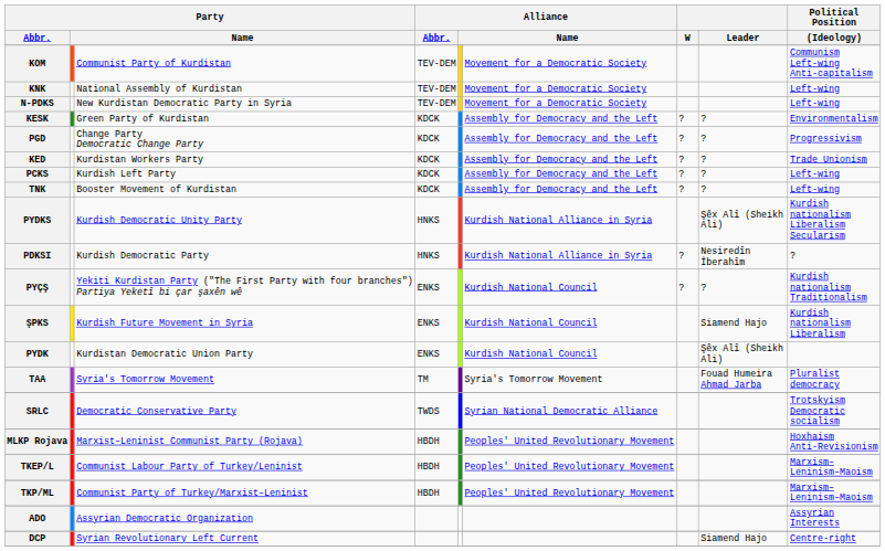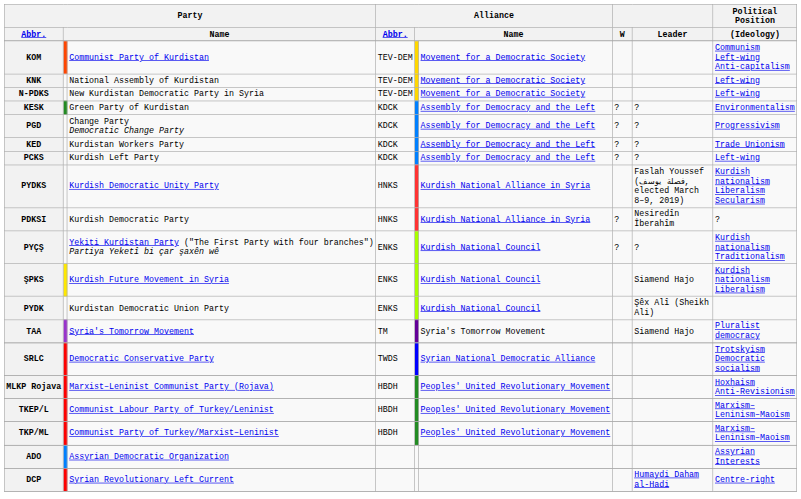 <table class="wikitable sortable">
 <tr ->
 <th colspan=3>Party</th>
 <th colspan=3>Alliance</th>
 <th colspan=2> </th>
 <th width=120px>Political Position</th>
 </tr>
 <tr ->
 <th><a href='#'>Abbr.</a></th>
 <th colspan=2>Name</th>
 <th><a href='#'>Abbr.</a></th>
 <th colspan=2>Name</th>
 <th width=25px>W</th>
 <th width=120px>Leader</th>
 <th width=120px>(Ideology)</th>
 </tr>
 <tr ->
 </tr>
 <tr>
 <th>KOM</th>
 <td style="background-color: #FF4500"></td>
 <td><a href='#'>Communist Party of Kurdistan</a></td>
 <td>TEV-DEM</td>
 <td style="background-color: #ffd700"></td>
 <td><a href='#'>Movement for a Democratic Society</a></td>
 <td></td>
 <td> </td>
 <td><a href='#'>Communism</a><br><a href='#'>Left-wing</a><br> <a href='#'>Anti-capitalism</a></td>
 </tr>
 <tr>
 <th>KNK</th>
 <td></td>
 <td>National Assembly of Kurdistan</td>
 <td>TEV-DEM</td>
 <td style="background-color: #ffd700"></td>
 <td><a href='#'>Movement for a Democratic Society</a></td>
 <td></td>
 <td> </td>
 <td><a href='#'>Left-wing</a></td>
 </tr>
 <tr>
 <th>N-PDKS</th>
 <td></td>
 <td>New Kurdistan Democratic Party in Syria</td>
 <td>TEV-DEM</td>
 <td style="background-color: #ffd700"></td>
 <td><a href='#'>Movement for a Democratic Society</a></td>
 <td></td>
 <td> </td>
 <td><a href='#'>Left-wing</a></td>
 </tr>
 <tr>
 <th>KESK</th>
 <td style="background-color: #228B22"></td>
 <td>Green Party of Kurdistan</td>
 <td>KDCK</td>
 <td style="background-color: #0080ff"></td>
 <td><a href='#'>Assembly for Democracy and the Left</a></td>
 <td>?</td>
 <td>?</td>
 <td><a href='#'>Environmentalism</a></td>
 </tr>
 <tr>
 <th>PGD</th>
 <td></td>
 <td>Change Party<br><em>Democratic Change Party</em></td>
 <td>KDCK</td>
 <td style="background-color: #0080ff"></td>
 <td><a href='#'>Assembly for Democracy and the Left</a></td>
 <td>?</td>
 <td>?</td>
 <td><a href='#'>Progressivism</a></td>
 </tr>
 <tr ->
 <th>KED</th>
 <td></td>
 <td>Kurdistan Workers Party</td>
 <td>KDCK</td>
 <td style="background-color: #0080ff"></td>
 <td><a href='#'>Assembly for Democracy and the Left</a></td>
 <td>?</td>
 <td>?</td>
 <td><a href='#'>Trade Unionism</a></td>
 </tr>
 <tr ->
 <th>PCKS</th>
 <td></td>
 <td>Kurdish Left Party</td>
 <td>KDCK</td>
 <td style="background-color: #0080ff"></td>
 <td><a href='#'>Assembly for Democracy and the Left</a></td>
 <td>?</td>
 <td>?</td>
 <td><a href='#'>Left-wing</a></td>
 </tr>
 <tr ->
-<th>TNK</th>
-<td></td>
-<td>Booster Movement of Kurdistan</td>
-<td>KDCK</td>
-<td style="background-color: #0080ff"></td>
-<td><a href='#'>Assembly for Democracy and the Left</a></td>
-<td>?</td>
-<td>?</td>
-<td><a href='#'>Left-wing</a></td>
-</tr>
-<tr ->
 <th>PYDKS</th>
 <td></td>
 <td><a href='#'>Kurdish Democratic Unity Party</a></td>
 <td>HNKS</td>
 <td style="background-color: #ff3333"></td>
 <td><a href='#'>Kurdish National Alliance in Syria</a></td>
 <td><br><br></td>
-<td>Şêx Alî (Sheikh Ali)</td>
+<td>Faslah Youssef<br>(فصلة يوسف, elected March 8–9, 2019)</td>
 <td><a href='#'>Kurdish nationalism</a><br><a href='#'>Liberalism</a><br><a href='#'>Secularism</a></td>
 </tr>
 <tr ->
 <th>PDKSI</th>
 <td></td>
 <td>Kurdish Democratic Party</td>
 <td>HNKS</td>
 <td style="background-color: #ff3333"></td>
 <td><a href='#'>Kurdish National Alliance in Syria</a></td>
 <td>?</td>
 <td>Nesiredîn Îberahîm</td>
 <td>?</td>
 </tr>
 <tr ->
 <th>PYÇŞ</th>
 <td></td>
 <td><a href='#'>Yekiti Kurdistan Party</a> ("The First Party with four branches")<br><em>Partiya Yeketî bi çar şaxên wê</em></td>
 <td>ENKS</td>
 <td style="background-color: #a8ff00"></td>
 <td><a href='#'>Kurdish National Council</a></td>
 <td>?</td>
 <td>?</td>
 <td><a href='#'>Kurdish nationalism</a><br><a href='#'>Traditionalism</a></td>
 </tr>
 <tr ->
 <th>ŞPKS</th>
 <td style="background-color: #FEE801"></td>
 <td><a href='#'>Kurdish Future Movement in Syria</a></td>
 <td>ENKS</td>
 <td style="background-color: #a8ff00"></td>
 <td><a href='#'>Kurdish National Council</a></td>
 <td></td>
 <td>Siamend Hajo</td>
 <td><a href='#'>Kurdish nationalism</a><br><a href='#'>Liberalism</a></td>
 </tr>
 <tr ->
 <th>PYDK</th>
 <td></td>
 <td>Kurdistan Democratic Union Party</td>
 <td>ENKS</td>
 <td style="background-color: #a8ff00"></td>
 <td><a href='#'>Kurdish National Council</a></td>
 <td></td>
 <td>Şêx Alî (Sheikh Ali)</td>
 <td></td>
 </tr>
 <tr ->
 <th>TAA</th>
 <td style="background-color: #9932CC"></td>
 <td><a href='#'>Syria's Tomorrow Movement</a></td>
 <td>TM</td>
 <td style="background-color: #630099"></td>
 <td>Syria's Tomorrow Movement</td>
 <td></td>
-<td>Fouad Humeira<br><a href='#'>Ahmad Jarba</a></td>
+<td>Siamend Hajo</td>
 <td><a href='#'>Pluralist democracy</a></td>
 </tr>
 <tr>
 </tr>
 <tr ->
 </tr>
 <tr>
 <th>SRLC</th>
 <td style="background-color: #ff0000"></td>
 <td><a href='#'>Democratic Conservative Party</a></td>
 <td>TWDS</td>
 <td style="background-color: #0000ff"></td>
 <td><a href='#'>Syrian National Democratic Alliance</a></td>
 <td></td>
 <td> </td>
 <td><a href='#'>Trotskyism</a><br> <a href='#'>Democratic socialism</a></td>
 </tr>
 <tr>
 </tr>
 <tr ->
 </tr>
 <tr>
 <th>MLKP Rojava</th>
 <td style="background-color: #ff0000"></td>
 <td><a href='#'>Marxist–Leninist Communist Party (Rojava)</a></td>
 <td>HBDH</td>
 <td style="background-color: #228B22"></td>
 <td><a href='#'>Peoples' United Revolutionary Movement</a></td>
 <td></td>
 <td> </td>
 <td><a href='#'>Hoxhaism</a><br><a href='#'>Anti-Revisionism</a></td>
 </tr>
 <tr>
 </tr>
 <tr ->
 </tr>
 <tr>
 <th>TKEP/L</th>
 <td style="background-color: #ff0000"></td>
 <td><a href='#'>Communist Labour Party of Turkey/Leninist</a></td>
 <td>HBDH</td>
 <td style="background-color: #228B22"></td>
 <td><a href='#'>Peoples' United Revolutionary Movement</a></td>
 <td></td>
 <td> </td>
 <td><a href='#'>Marxism–Leninism–Maoism</a></td>
 </tr>
 <tr>
 </tr>
 <tr ->
 </tr>
 <tr>
 <th>TKP/ML</th>
 <td style="background-color: #ff0000"></td>
 <td><a href='#'>Communist Party of Turkey/Marxist–Leninist</a></td>
 <td>HBDH</td>
 <td style="background-color: #228B22"></td>
 <td><a href='#'>Peoples' United Revolutionary Movement</a></td>
 <td></td>
 <td> </td>
 <td><a href='#'>Marxism–Leninism–Maoism</a></td>
 </tr>
 <tr>
 </tr>
 <tr ->
 </tr>
 <tr>
 <th>ADO</th>
 <td style="background-color: #0080ff"></td>
 <td><a href='#'>Assyrian Democratic Organization</a></td>
 <td></td>
 <td></td>
 <td></td>
 <td></td>
 <td></td>
 <td><a href='#'>Assyrian Interests</a></td>
 </tr>
 <tr>
 </tr>
 <tr ->
 </tr>
 <tr>
 <th>DCP</th>
 <td style="background-color: #ff0000"></td>
 <td><a href='#'>Syrian Revolutionary Left Current</a></td>
 <td></td>
 <td></td>
 <td></td>
 <td></td>
-<td>Siamend Hajo</td>
+<td><a href='#'>Humaydi Daham al-Hadi</a></td>
 <td><a href='#'>Centre-right</a></td>
 </tr>
 <tr>
 </tr>
 </table>
